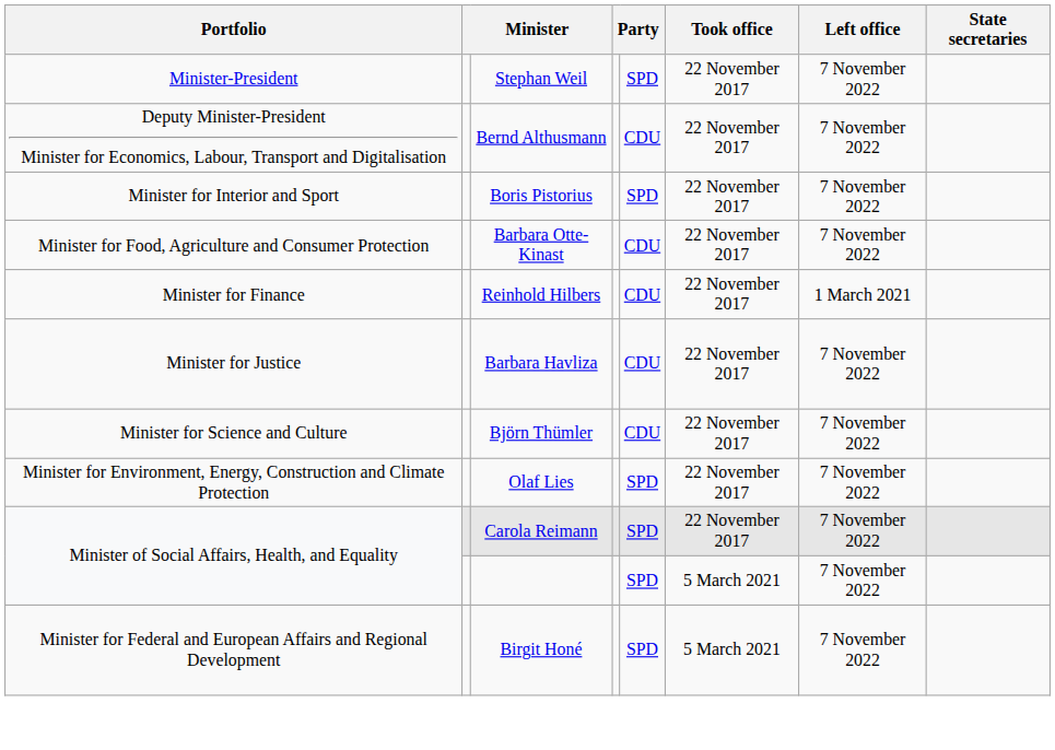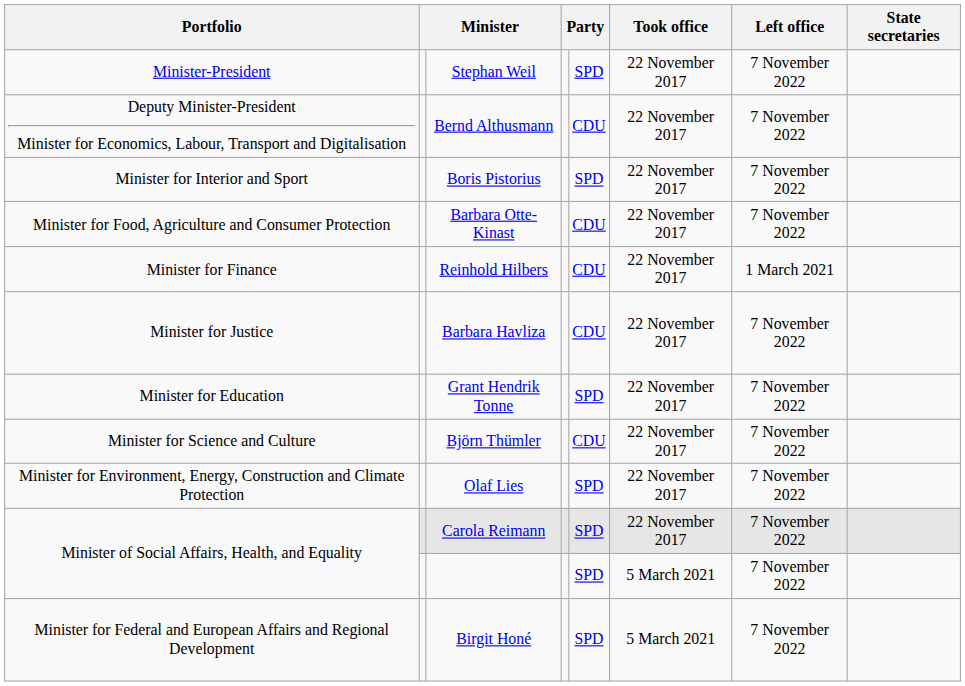 <table class=wikitable style="text-align:center; font-size:90%">
 <tr>
 <th>Portfolio</th>
 <th colspan=2>Minister</th>
 <th colspan=2>Party</th>
 <th>Took office</th>
 <th>Left office</th>
 <th>State secretaries</th>
 </tr>
 <tr>
 <td><a href='#'>Minister-President</a></td>
 <td></td>
 <td><a href='#'>Stephan Weil</a><br></td>
 <td bgcolor=></td>
 <td><a href='#'>SPD</a></td>
 <td>22 November 2017</td>
 <td>7 November 2022</td>
 <td></td>
 </tr>
 <tr>
 <td>Deputy Minister-President<hr>Minister for Economics, Labour, Transport and Digitalisation</td>
 <td></td>
 <td><a href='#'>Bernd Althusmann</a><br></td>
 <td bgcolor=></td>
 <td><a href='#'>CDU</a></td>
 <td>22 November 2017</td>
 <td>7 November 2022</td>
 <td></td>
 </tr>
 <tr>
 <td>Minister for Interior and Sport</td>
 <td></td>
 <td><a href='#'>Boris Pistorius</a><br></td>
 <td bgcolor=></td>
 <td><a href='#'>SPD</a></td>
 <td>22 November 2017</td>
 <td>7 November 2022</td>
 <td></td>
 </tr>
 <tr>
 <td>Minister for Food, Agriculture and Consumer Protection</td>
 <td></td>
 <td><a href='#'>Barbara Otte-Kinast</a><br></td>
 <td bgcolor=></td>
 <td><a href='#'>CDU</a></td>
 <td>22 November 2017</td>
 <td>7 November 2022</td>
 <td></td>
 </tr>
 <tr>
 <td>Minister for Finance</td>
 <td></td>
 <td><a href='#'>Reinhold Hilbers</a><br></td>
 <td bgcolor=></td>
 <td><a href='#'>CDU</a></td>
 <td>22 November 2017</td>
 <td>1 March 2021</td>
 <td></td>
 </tr>
 <tr style="height:75px">
 <td>Minister for Justice</td>
 <td></td>
 <td><a href='#'>Barbara Havliza</a><br></td>
 <td bgcolor=></td>
 <td><a href='#'>CDU</a></td>
 <td>22 November 2017</td>
 <td>7 November 2022</td>
 <td></td>
 </tr>
 <tr>
+<td>Minister for Education</td>
+<td></td>
+<td><a href='#'>Grant Hendrik Tonne</a><br></td>
+<td bgcolor=></td>
+<td><a href='#'>SPD</a></td>
+<td>22 November 2017</td>
+<td>7 November 2022</td>
+<td></td>
+</tr>
+<tr>
 <td>Minister for Science and Culture</td>
 <td></td>
 <td><a href='#'>Björn Thümler</a><br></td>
 <td bgcolor=></td>
 <td><a href='#'>CDU</a></td>
 <td>22 November 2017</td>
 <td>7 November 2022</td>
 <td></td>
 </tr>
 <tr>
 <td>Minister for Environment, Energy, Construction and Climate Protection</td>
 <td></td>
 <td><a href='#'>Olaf Lies</a><br></td>
 <td bgcolor=></td>
 <td><a href='#'>SPD</a></td>
 <td>22 November 2017</td>
 <td>7 November 2022</td>
 <td></td>
 </tr>
 <tr style="background-color:#E6E6E6">
 <td rowspan=2 style="background-color:#F8F9FA">Minister of Social Affairs, Health, and Equality</td>
 <td></td>
 <td><a href='#'>Carola Reimann</a><br></td>
 <td bgcolor=></td>
 <td><a href='#'>SPD</a></td>
 <td>22 November 2017</td>
 <td>7 November 2022</td>
 <td></td>
 </tr>
 <tr>
 <td></td>
 <td><br></td>
 <td bgcolor=></td>
 <td><a href='#'>SPD</a></td>
 <td>5 March 2021</td>
 <td>7 November 2022</td>
 <td></td>
 </tr>
 <tr style="height:75px">
 <td>Minister for Federal and European Affairs and Regional Development</td>
 <td></td>
 <td><a href='#'>Birgit Honé</a><br></td>
 <td bgcolor=></td>
 <td><a href='#'>SPD</a></td>
 <td>5 March 2021</td>
 <td>7 November 2022</td>
 <td></td>
 </tr>
 </table>
